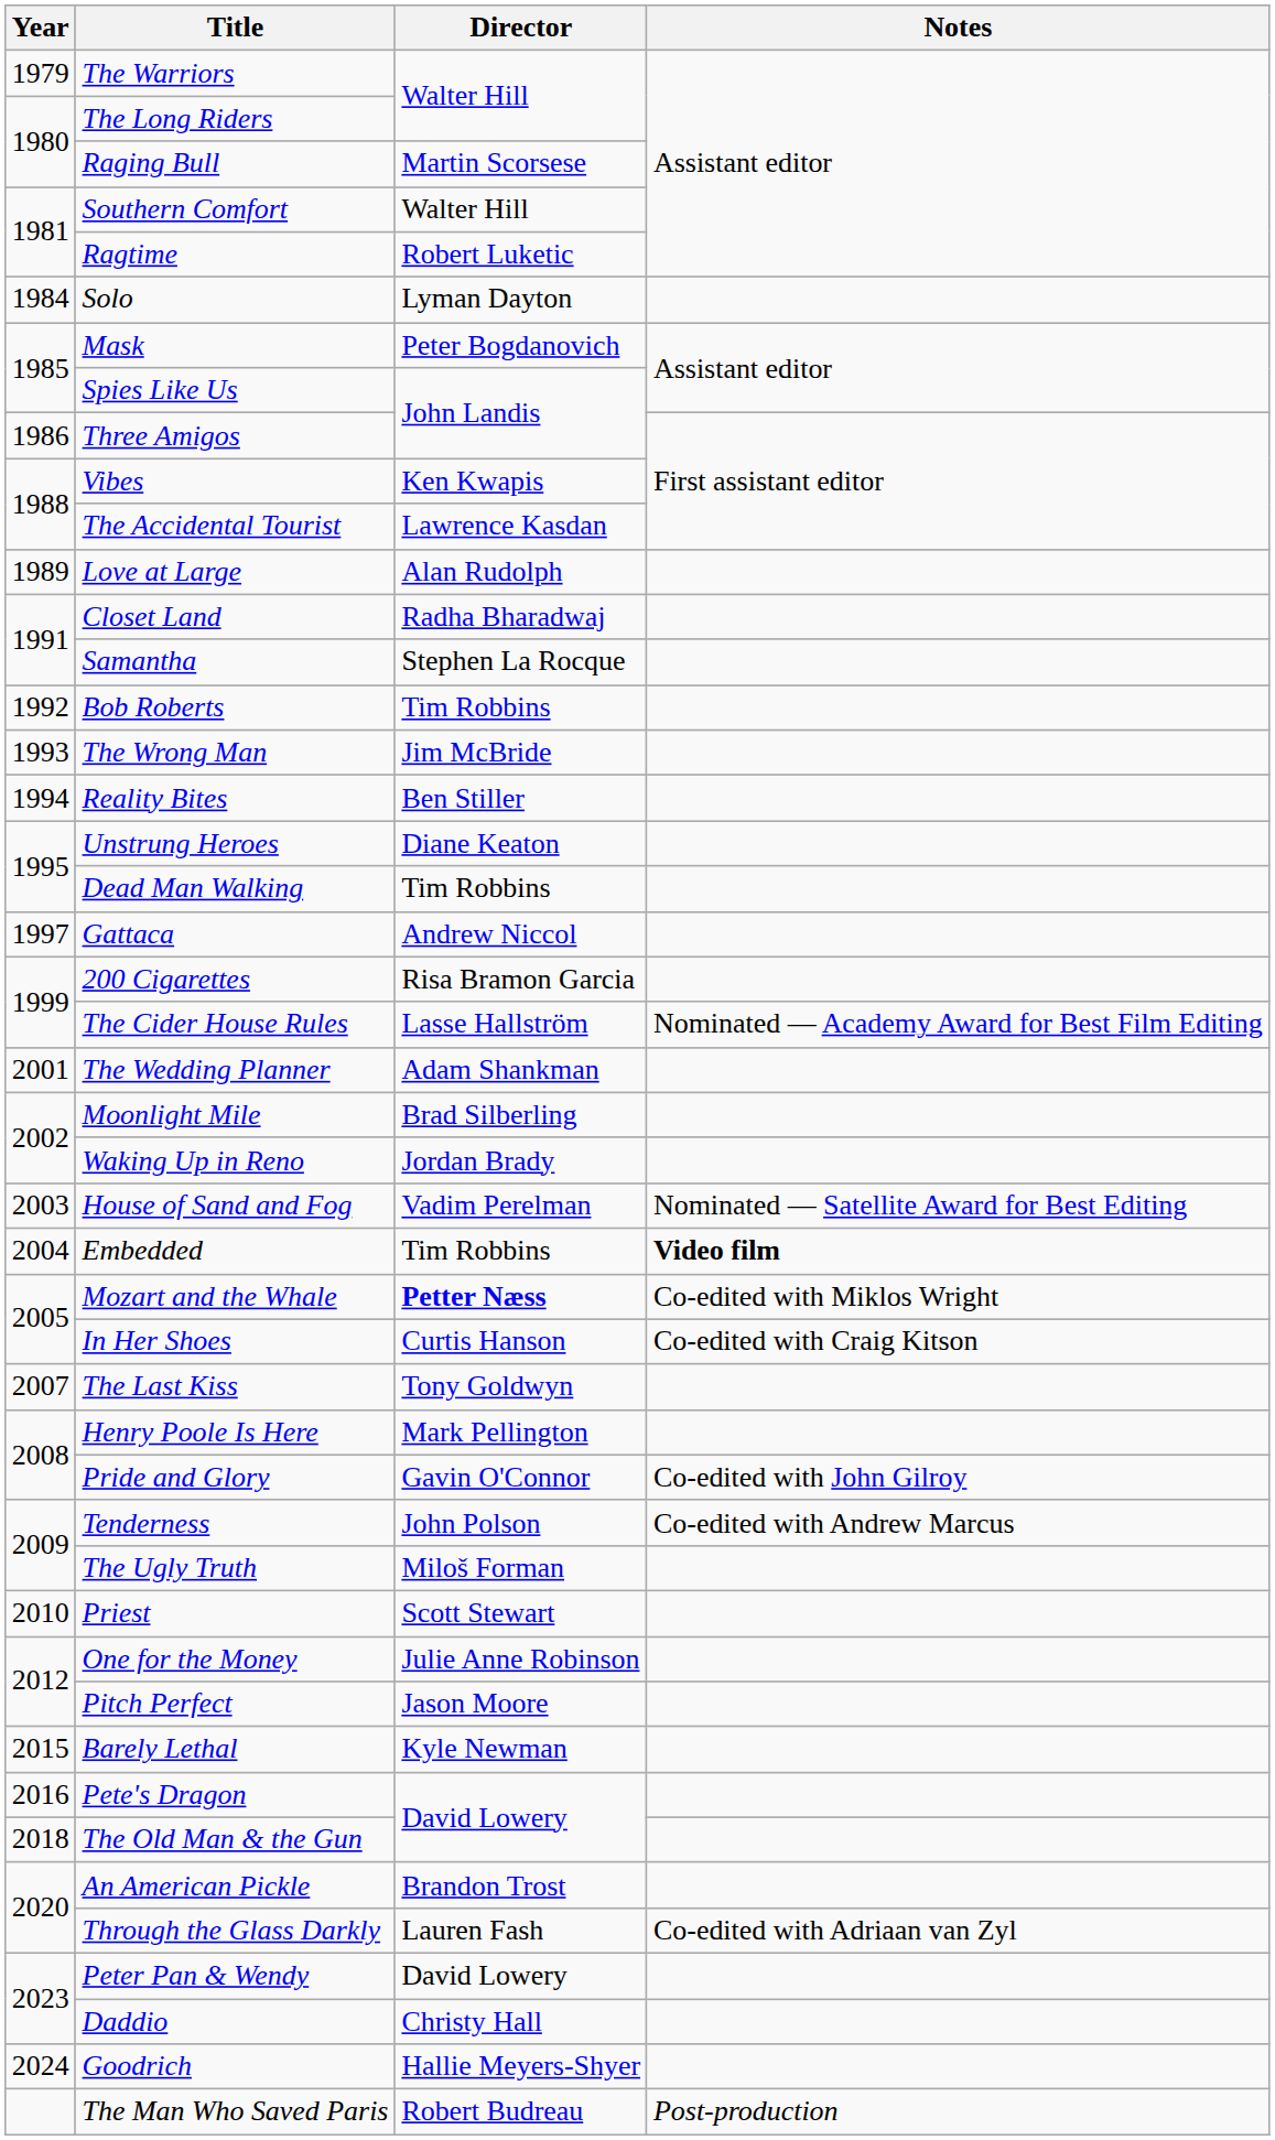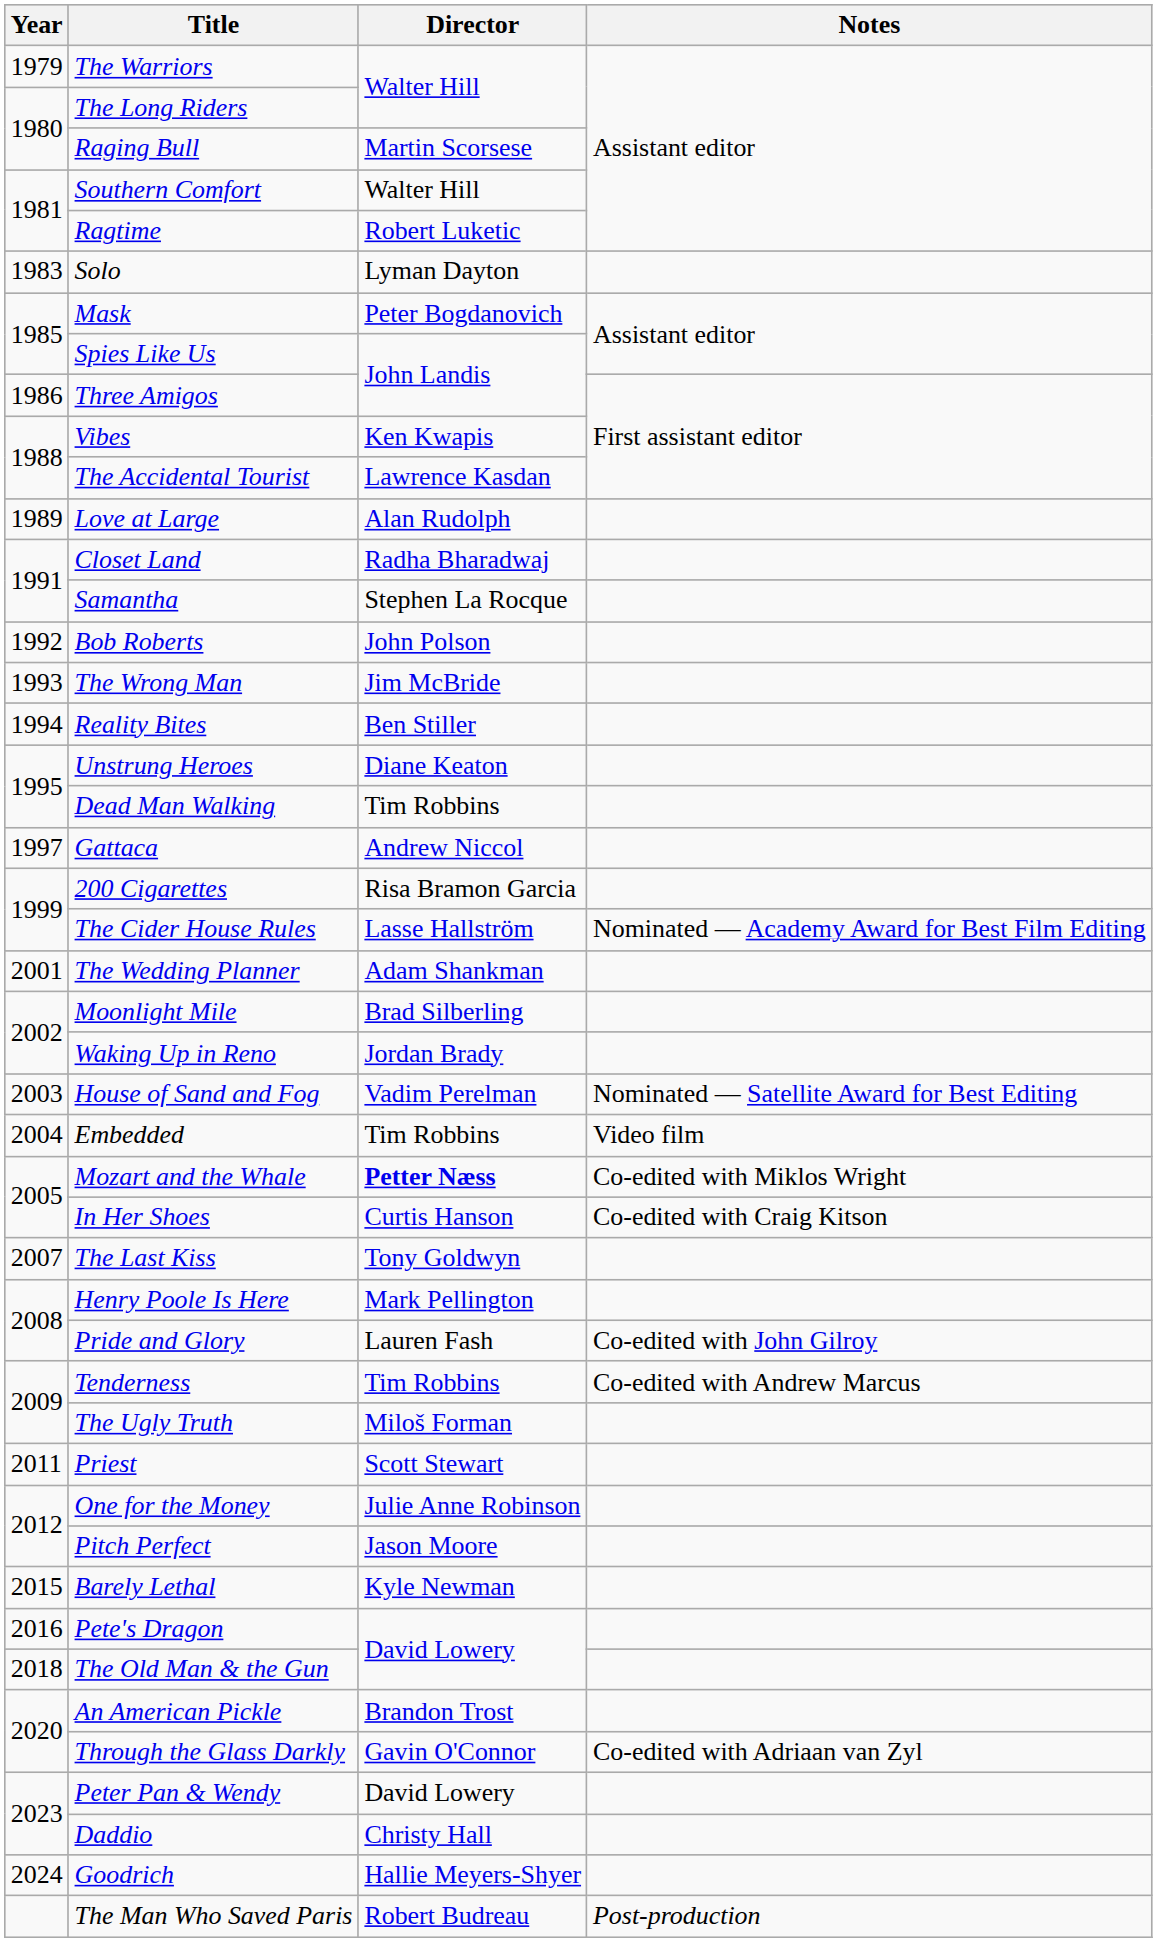 <table class="wikitable sortable">
 <tr>
 <th>Year</th>
 <th>Title</th>
 <th>Director</th>
 <th class="unsortable">Notes</th>
 </tr>
 <tr>
 <td>1979</td>
 <td><em><a href='#'>The Warriors</a></em></td>
 <td rowspan=2><a href='#'>Walter Hill</a></td>
 <td rowspan=5>Assistant editor</td>
 </tr>
 <tr>
 <td rowspan=2>1980</td>
 <td><em><a href='#'>The Long Riders</a></em></td>
 </tr>
 <tr>
 <td><em><a href='#'>Raging Bull</a></em></td>
 <td><a href='#'>Martin Scorsese</a></td>
 </tr>
 <tr>
 <td rowspan=2>1981</td>
 <td><em><a href='#'>Southern Comfort</a></em></td>
 <td>Walter Hill</td>
 </tr>
 <tr>
 <td><em><a href='#'>Ragtime</a></em></td>
 <td><a href='#'>Robert Luketic</a></td>
 </tr>
 <tr>
-<td>1984</td>
+<td>1983</td>
 <td><em>Solo</em></td>
 <td>Lyman Dayton</td>
 <td></td>
 </tr>
 <tr>
 <td rowspan=2>1985</td>
 <td><em><a href='#'>Mask</a></em></td>
 <td><a href='#'>Peter Bogdanovich</a></td>
 <td rowspan=2>Assistant editor</td>
 </tr>
 <tr>
 <td><em><a href='#'>Spies Like Us</a></em></td>
 <td rowspan=2><a href='#'>John Landis</a></td>
 </tr>
 <tr>
 <td>1986</td>
 <td><em><a href='#'>Three Amigos</a></em></td>
 <td rowspan=3>First assistant editor</td>
 </tr>
 <tr>
 <td rowspan=2>1988</td>
 <td><em><a href='#'>Vibes</a></em></td>
 <td><a href='#'>Ken Kwapis</a></td>
 </tr>
 <tr>
 <td><em><a href='#'>The Accidental Tourist</a></em></td>
 <td><a href='#'>Lawrence Kasdan</a></td>
 </tr>
 <tr>
 <td>1989</td>
 <td><em><a href='#'>Love at Large</a></em></td>
 <td><a href='#'>Alan Rudolph</a></td>
 <td></td>
 </tr>
 <tr>
 <td rowspan=2>1991</td>
 <td><em><a href='#'>Closet Land</a></em></td>
 <td><a href='#'>Radha Bharadwaj</a></td>
 <td></td>
 </tr>
 <tr>
 <td><em><a href='#'>Samantha</a></em></td>
 <td>Stephen La Rocque</td>
 <td></td>
 </tr>
 <tr>
 <td>1992</td>
 <td><em><a href='#'>Bob Roberts</a></em></td>
-<td><a href='#'>Tim Robbins</a></td>
+<td><a href='#'>John Polson</a></td>
 <td></td>
 </tr>
 <tr>
 <td>1993</td>
 <td><em><a href='#'>The Wrong Man</a></em></td>
 <td><a href='#'>Jim McBride</a></td>
 <td></td>
 </tr>
 <tr>
 <td>1994</td>
 <td><em><a href='#'>Reality Bites</a></em></td>
 <td><a href='#'>Ben Stiller</a></td>
 <td></td>
 </tr>
 <tr>
 <td rowspan=2>1995</td>
 <td><em><a href='#'>Unstrung Heroes</a></em></td>
 <td><a href='#'>Diane Keaton</a></td>
 <td></td>
 </tr>
 <tr>
 <td><em><a href='#'>Dead Man Walking</a></em></td>
 <td>Tim Robbins</td>
 <td></td>
 </tr>
 <tr>
 <td>1997</td>
 <td><em><a href='#'>Gattaca</a></em></td>
 <td><a href='#'>Andrew Niccol</a></td>
 <td></td>
 </tr>
 <tr>
 <td rowspan=2>1999</td>
 <td><em><a href='#'>200 Cigarettes</a></em></td>
 <td>Risa Bramon Garcia</td>
 <td></td>
 </tr>
 <tr>
 <td><em><a href='#'>The Cider House Rules</a></em></td>
 <td><a href='#'>Lasse Hallström</a></td>
 <td>Nominated — <a href='#'>Academy Award for Best Film Editing</a></td>
 </tr>
 <tr>
 <td>2001</td>
 <td><em><a href='#'>The Wedding Planner</a></em></td>
 <td><a href='#'>Adam Shankman</a></td>
 <td></td>
 </tr>
 <tr>
 <td rowspan=2>2002</td>
 <td><em><a href='#'>Moonlight Mile</a></em></td>
 <td><a href='#'>Brad Silberling</a></td>
 <td></td>
 </tr>
 <tr>
 <td><em><a href='#'>Waking Up in Reno</a></em></td>
 <td><a href='#'>Jordan Brady</a></td>
 <td></td>
 </tr>
 <tr>
 <td>2003</td>
 <td><em><a href='#'>House of Sand and Fog</a></em></td>
 <td><a href='#'>Vadim Perelman</a></td>
 <td>Nominated — <a href='#'>Satellite Award for Best Editing</a></td>
 </tr>
 <tr>
 <td>2004</td>
 <td><em>Embedded</em></td>
 <td>Tim Robbins</td>
-<td><strong>Video film</strong></td>
+<td>Video film</td>
 </tr>
 <tr>
 <td rowspan=2>2005</td>
 <td><em><a href='#'>Mozart and the Whale</a></em></td>
 <td><strong><a href='#'>Petter Næss</a></strong></td>
 <td>Co-edited with Miklos Wright</td>
 </tr>
 <tr>
 <td><em><a href='#'>In Her Shoes</a></em></td>
 <td><a href='#'>Curtis Hanson</a></td>
 <td>Co-edited with Craig Kitson</td>
 </tr>
 <tr>
 <td>2007</td>
 <td><em><a href='#'>The Last Kiss</a></em></td>
 <td><a href='#'>Tony Goldwyn</a></td>
 <td></td>
 </tr>
 <tr>
 <td rowspan=2>2008</td>
 <td><em><a href='#'>Henry Poole Is Here</a></em></td>
 <td><a href='#'>Mark Pellington</a></td>
 <td></td>
 </tr>
 <tr>
 <td><em><a href='#'>Pride and Glory</a></em></td>
-<td><a href='#'>Gavin O'Connor</a></td>
+<td>Lauren Fash</td>
 <td>Co-edited with <a href='#'>John Gilroy</a></td>
 </tr>
 <tr>
 <td rowspan=2>2009</td>
 <td><em><a href='#'>Tenderness</a></em></td>
-<td><a href='#'>John Polson</a></td>
+<td><a href='#'>Tim Robbins</a></td>
 <td>Co-edited with Andrew Marcus</td>
 </tr>
 <tr>
 <td><em><a href='#'>The Ugly Truth</a></em></td>
 <td><a href='#'>Miloš Forman</a></td>
 <td></td>
 </tr>
 <tr>
-<td>2010</td>
+<td>2011</td>
 <td><em><a href='#'>Priest</a></em></td>
 <td><a href='#'>Scott Stewart</a></td>
 <td></td>
 </tr>
 <tr>
 <td rowspan=2>2012</td>
 <td><em><a href='#'>One for the Money</a></em></td>
 <td><a href='#'>Julie Anne Robinson</a></td>
 <td></td>
 </tr>
 <tr>
 <td><em><a href='#'>Pitch Perfect</a></em></td>
 <td><a href='#'>Jason Moore</a></td>
 <td></td>
 </tr>
 <tr>
 <td>2015</td>
 <td><em><a href='#'>Barely Lethal</a></em></td>
 <td><a href='#'>Kyle Newman</a></td>
 <td></td>
 </tr>
 <tr>
 <td>2016</td>
 <td><em><a href='#'>Pete's Dragon</a></em></td>
 <td rowspan=2><a href='#'>David Lowery</a></td>
 <td></td>
 </tr>
 <tr>
 <td>2018</td>
 <td><em><a href='#'>The Old Man & the Gun</a></em></td>
 <td></td>
 </tr>
 <tr>
 <td rowspan=2>2020</td>
 <td><em><a href='#'>An American Pickle</a></em></td>
 <td><a href='#'>Brandon Trost</a></td>
 <td></td>
 </tr>
 <tr>
 <td><em><a href='#'>Through the Glass Darkly</a></em></td>
-<td>Lauren Fash</td>
+<td><a href='#'>Gavin O'Connor</a></td>
 <td>Co-edited with Adriaan van Zyl</td>
 </tr>
 <tr>
 <td rowspan=2>2023</td>
 <td><em><a href='#'>Peter Pan & Wendy</a></em></td>
 <td>David Lowery</td>
 <td></td>
 </tr>
 <tr>
 <td><em><a href='#'>Daddio</a></em></td>
 <td><a href='#'>Christy Hall</a></td>
 <td></td>
 </tr>
 <tr>
 <td>2024</td>
 <td><em><a href='#'>Goodrich</a></em></td>
 <td><a href='#'>Hallie Meyers-Shyer</a></td>
 <td></td>
 </tr>
 <tr>
 <td></td>
 <td><em>The Man Who Saved Paris</em></td>
 <td><a href='#'>Robert Budreau</a></td>
 <td><em>Post-production</em></td>
 </tr>
 <tr>
 </tr>
 </table>
